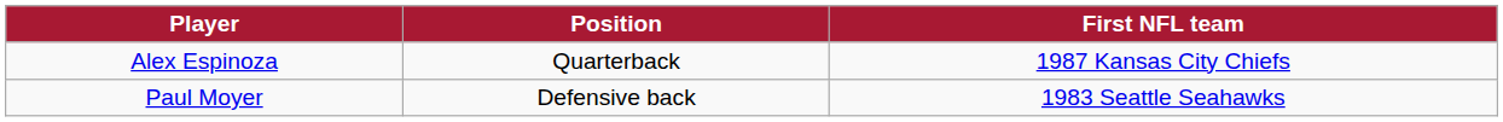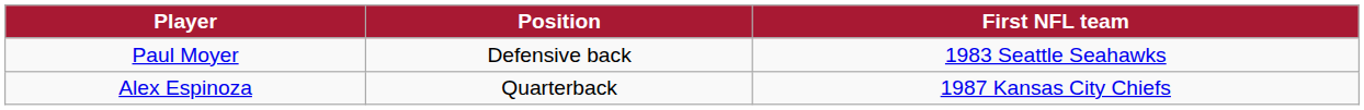 <table class="wikitable" width="65%">
 <tr align="center" style="background:#A81933;color:#FFFFFF;">
 <td><strong>Player</strong></td>
 <td><strong>Position</strong></td>
 <td><strong>First NFL team</strong></td>
 </tr>
 <tr align="center" bgcolor="">
+<td><a href='#'>Paul Moyer</a></td>
+<td>Defensive back</td>
+<td><a href='#'>1983 Seattle Seahawks</a></td>
+</tr>
+<tr align="center" bgcolor="">
 <td><a href='#'>Alex Espinoza</a></td>
 <td>Quarterback</td>
 <td><a href='#'>1987 Kansas City Chiefs</a></td>
 </tr>
-<tr align="center" bgcolor="">
-<td><a href='#'>Paul Moyer</a></td>
-<td>Defensive back</td>
-<td><a href='#'>1983 Seattle Seahawks</a></td>
-</tr>
 </table>
